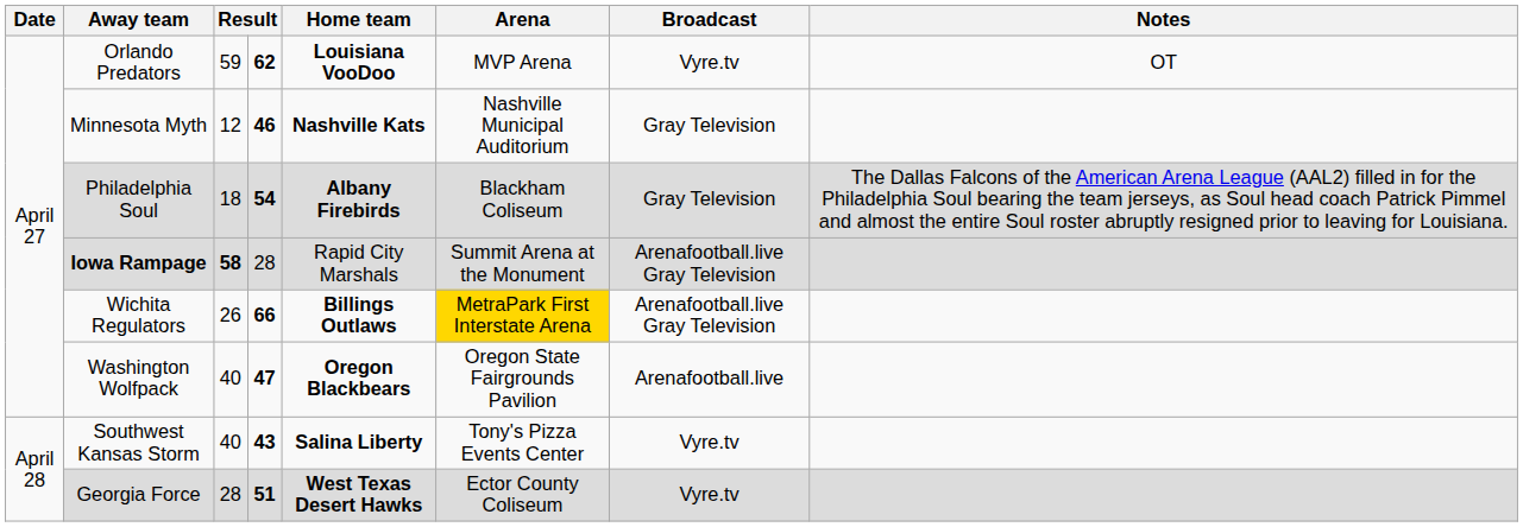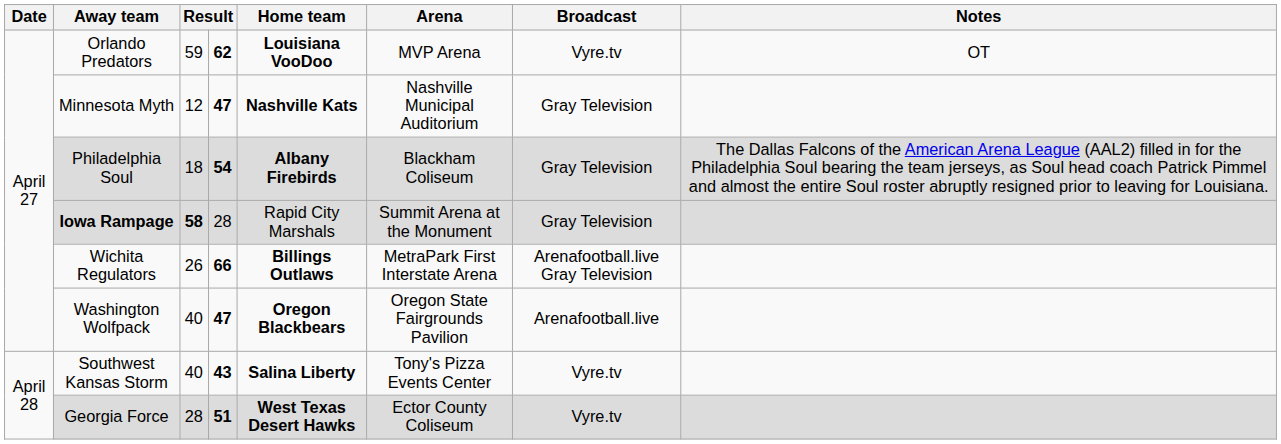 <table class="wikitable" style="text-align:center;">
 <tr>
 <th>Date</th>
 <th>Away team</th>
 <th colspan="2">Result</th>
 <th>Home team</th>
 <th>Arena</th>
 <th>Broadcast</th>
 <th>Notes</th>
 </tr>
 <tr>
 <td rowspan=6>April 27</td>
 <td>Orlando Predators</td>
 <td>59</td>
 <td><strong>62</strong></td>
 <td><strong>Louisiana VooDoo</strong></td>
 <td>MVP Arena</td>
 <td>Vyre.tv</td>
 <td>OT</td>
 </tr>
 <tr>
 <td>Minnesota Myth</td>
 <td>12</td>
-<td><strong>46</strong></td>
+<td><strong>47</strong></td>
 <td><strong>Nashville Kats</strong></td>
 <td>Nashville Municipal Auditorium</td>
 <td>Gray Television </td>
 <td></td>
 </tr>
 <tr style="background:gainsboro">
 <td>Philadelphia Soul</td>
 <td>18</td>
 <td><strong>54</strong></td>
 <td><strong>Albany Firebirds</strong></td>
 <td>Blackham Coliseum</td>
 <td>Gray Television </td>
 <td>The Dallas Falcons of the <a href='#'>American Arena League</a> (AAL2) filled in for the Philadelphia Soul bearing the team jerseys, as Soul head coach Patrick Pimmel and almost the entire Soul roster abruptly resigned prior to leaving for Louisiana.</td>
 </tr>
 <tr style="background:gainsboro">
 <td><strong>Iowa Rampage</strong></td>
 <td><strong>58</strong></td>
 <td>28</td>
 <td>Rapid City Marshals</td>
 <td>Summit Arena at the Monument</td>
-<td>Arenafootball.live Gray Television </td>
+<td>Gray Television </td>
 <td></td>
 </tr>
 <tr>
 <td>Wichita Regulators</td>
 <td>26</td>
 <td><strong>66</strong></td>
 <td><strong>Billings Outlaws</strong></td>
-<td style="background: gold;">MetraPark First Interstate Arena</td>
+<td>MetraPark First Interstate Arena</td>
 <td>Arenafootball.live Gray Television </td>
 <td></td>
 </tr>
 <tr>
 <td>Washington Wolfpack</td>
 <td>40</td>
 <td><strong>47</strong></td>
 <td><strong>Oregon Blackbears</strong></td>
 <td>Oregon State Fairgrounds Pavilion</td>
 <td>Arenafootball.live</td>
 <td></td>
 </tr>
 <tr>
 <td rowspan=2>April 28</td>
 <td>Southwest Kansas Storm</td>
 <td>40</td>
 <td><strong>43</strong></td>
 <td><strong>Salina Liberty</strong></td>
 <td>Tony's Pizza Events Center</td>
 <td>Vyre.tv</td>
 <td></td>
 </tr>
 <tr style="background:gainsboro">
 <td>Georgia Force</td>
 <td>28</td>
 <td><strong>51</strong></td>
 <td><strong>West Texas Desert Hawks</strong></td>
 <td>Ector County Coliseum</td>
 <td>Vyre.tv</td>
 <td></td>
 </tr>
 </table>
